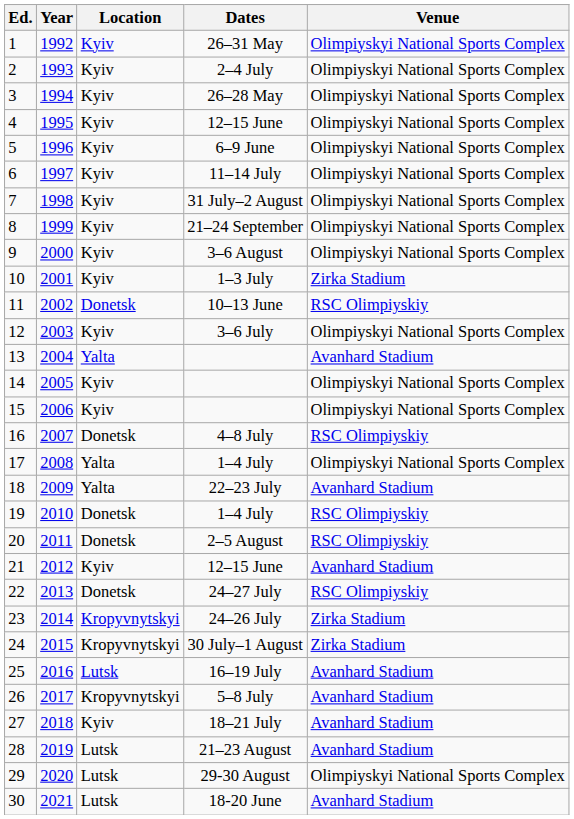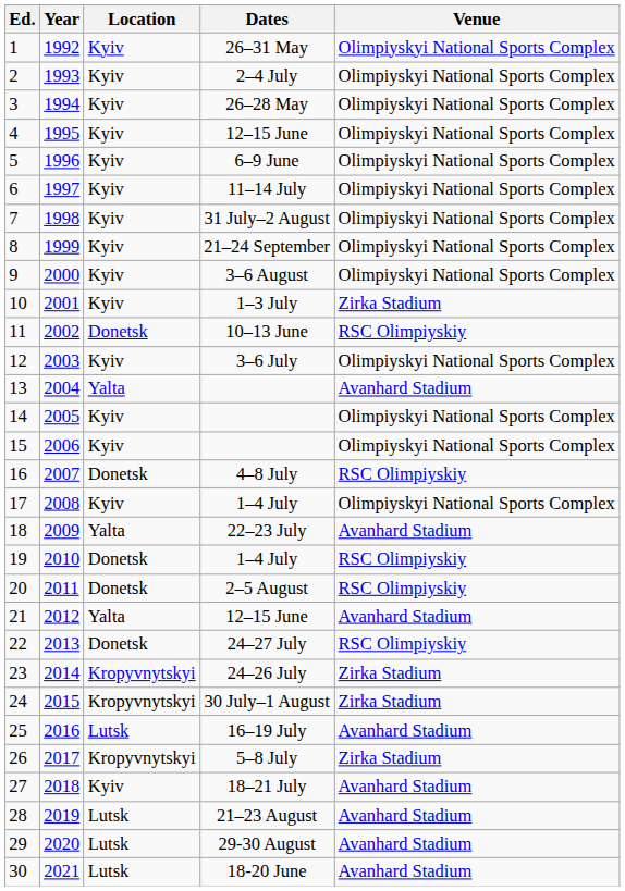 <table class="wikitable sortable">
 <tr>
 <th>Ed.</th>
 <th>Year</th>
 <th>Location</th>
 <th>Dates</th>
 <th>Venue</th>
 </tr>
 <tr>
 <td>1</td>
 <td><a href='#'>1992</a></td>
 <td><a href='#'>Kyiv</a></td>
 <td align=center>26–31 May</td>
 <td><a href='#'>Olimpiyskyi National Sports Complex</a></td>
 </tr>
 <tr>
 <td>2</td>
 <td><a href='#'>1993</a></td>
 <td>Kyiv</td>
 <td align=center>2–4 July</td>
 <td>Olimpiyskyi National Sports Complex</td>
 </tr>
 <tr>
 <td>3</td>
 <td><a href='#'>1994</a></td>
 <td>Kyiv</td>
 <td align=center>26–28 May</td>
 <td>Olimpiyskyi National Sports Complex</td>
 </tr>
 <tr>
 <td>4</td>
 <td><a href='#'>1995</a></td>
 <td>Kyiv</td>
 <td align=center>12–15 June</td>
 <td>Olimpiyskyi National Sports Complex</td>
 </tr>
 <tr>
 <td>5</td>
 <td><a href='#'>1996</a></td>
 <td>Kyiv</td>
 <td align=center>6–9 June</td>
 <td>Olimpiyskyi National Sports Complex</td>
 </tr>
 <tr>
 <td>6</td>
 <td><a href='#'>1997</a></td>
 <td>Kyiv</td>
 <td align=center>11–14 July</td>
 <td>Olimpiyskyi National Sports Complex</td>
 </tr>
 <tr>
 <td>7</td>
 <td><a href='#'>1998</a></td>
 <td>Kyiv</td>
 <td align=center>31 July–2 August</td>
 <td>Olimpiyskyi National Sports Complex</td>
 </tr>
 <tr>
 <td>8</td>
 <td><a href='#'>1999</a></td>
 <td>Kyiv</td>
 <td align=center>21–24 September</td>
 <td>Olimpiyskyi National Sports Complex</td>
 </tr>
 <tr>
 <td>9</td>
 <td><a href='#'>2000</a></td>
 <td>Kyiv</td>
 <td align=center>3–6 August</td>
 <td>Olimpiyskyi National Sports Complex</td>
 </tr>
 <tr>
 <td>10</td>
 <td><a href='#'>2001</a></td>
 <td>Kyiv</td>
 <td align=center>1–3 July</td>
 <td><a href='#'>Zirka Stadium</a></td>
 </tr>
 <tr>
 <td>11</td>
 <td><a href='#'>2002</a></td>
 <td><a href='#'>Donetsk</a></td>
 <td align=center>10–13 June</td>
 <td><a href='#'>RSC Olimpiyskiy</a></td>
 </tr>
 <tr>
 <td>12</td>
 <td><a href='#'>2003</a></td>
 <td>Kyiv</td>
 <td align=center>3–6 July</td>
 <td>Olimpiyskyi National Sports Complex</td>
 </tr>
 <tr>
 <td>13</td>
 <td><a href='#'>2004</a></td>
 <td><a href='#'>Yalta</a></td>
 <td align=center></td>
 <td><a href='#'>Avanhard Stadium</a></td>
 </tr>
 <tr>
 <td>14</td>
 <td><a href='#'>2005</a></td>
 <td>Kyiv</td>
 <td align=center></td>
 <td>Olimpiyskyi National Sports Complex</td>
 </tr>
 <tr>
 <td>15</td>
 <td><a href='#'>2006</a></td>
 <td>Kyiv</td>
 <td align=center></td>
 <td>Olimpiyskyi National Sports Complex</td>
 </tr>
 <tr>
 <td>16</td>
 <td><a href='#'>2007</a></td>
 <td>Donetsk</td>
 <td align=center>4–8 July</td>
 <td><a href='#'>RSC Olimpiyskiy</a></td>
 </tr>
 <tr>
 <td>17</td>
 <td><a href='#'>2008</a></td>
-<td>Yalta</td>
+<td>Kyiv</td>
 <td align=center>1–4 July</td>
 <td>Olimpiyskyi National Sports Complex</td>
 </tr>
 <tr>
 <td>18</td>
 <td><a href='#'>2009</a></td>
 <td>Yalta</td>
 <td align=center>22–23 July</td>
 <td><a href='#'>Avanhard Stadium</a></td>
 </tr>
 <tr>
 <td>19</td>
 <td><a href='#'>2010</a></td>
 <td>Donetsk</td>
 <td align=center>1–4 July</td>
 <td><a href='#'>RSC Olimpiyskiy</a></td>
 </tr>
 <tr>
 <td>20</td>
 <td><a href='#'>2011</a></td>
 <td>Donetsk</td>
 <td align=center>2–5 August</td>
 <td><a href='#'>RSC Olimpiyskiy</a></td>
 </tr>
 <tr>
 <td>21</td>
 <td><a href='#'>2012</a></td>
-<td>Kyiv</td>
+<td>Yalta</td>
 <td align=center>12–15 June</td>
 <td><a href='#'>Avanhard Stadium</a></td>
 </tr>
 <tr>
 <td>22</td>
 <td><a href='#'>2013</a></td>
 <td>Donetsk</td>
 <td align=center>24–27 July</td>
 <td><a href='#'>RSC Olimpiyskiy</a></td>
 </tr>
 <tr>
 <td>23</td>
 <td><a href='#'>2014</a></td>
 <td><a href='#'>Kropyvnytskyi</a></td>
 <td align=center>24–26 July</td>
 <td><a href='#'>Zirka Stadium</a></td>
 </tr>
 <tr>
 <td>24</td>
 <td><a href='#'>2015</a></td>
 <td>Kropyvnytskyi</td>
 <td align=center>30 July–1 August</td>
 <td><a href='#'>Zirka Stadium</a></td>
 </tr>
 <tr>
 <td>25</td>
 <td><a href='#'>2016</a></td>
 <td><a href='#'>Lutsk</a></td>
 <td align=center>16–19 July</td>
 <td><a href='#'>Avanhard Stadium</a></td>
 </tr>
 <tr>
 <td>26</td>
 <td><a href='#'>2017</a></td>
 <td>Kropyvnytskyi</td>
 <td align=center>5–8 July</td>
-<td><a href='#'>Avanhard Stadium</a></td>
+<td><a href='#'>Zirka Stadium</a></td>
 </tr>
 <tr>
 <td>27</td>
 <td><a href='#'>2018</a></td>
 <td>Kyiv</td>
 <td align=center>18–21 July</td>
 <td><a href='#'>Avanhard Stadium</a></td>
 </tr>
 <tr>
 <td>28</td>
 <td><a href='#'>2019</a></td>
 <td>Lutsk</td>
 <td align=center>21–23 August</td>
 <td><a href='#'>Avanhard Stadium</a></td>
 </tr>
 <tr>
 <td>29</td>
 <td><a href='#'>2020</a></td>
 <td>Lutsk</td>
 <td align=center>29-30 August</td>
-<td>Olimpiyskyi National Sports Complex</td>
+<td><a href='#'>Avanhard Stadium</a></td>
 </tr>
 <tr>
 <td>30</td>
 <td><a href='#'>2021</a></td>
 <td>Lutsk</td>
 <td align=center>18-20 June</td>
 <td><a href='#'>Avanhard Stadium</a></td>
 </tr>
 </table>
